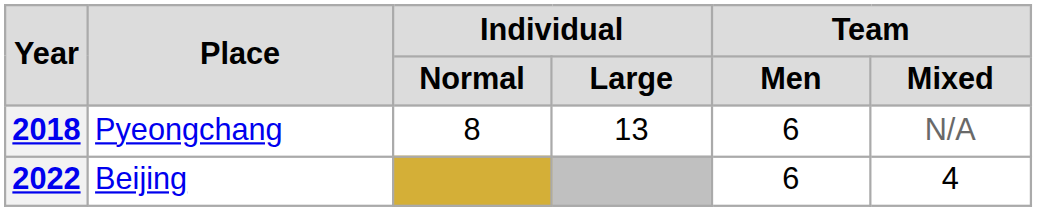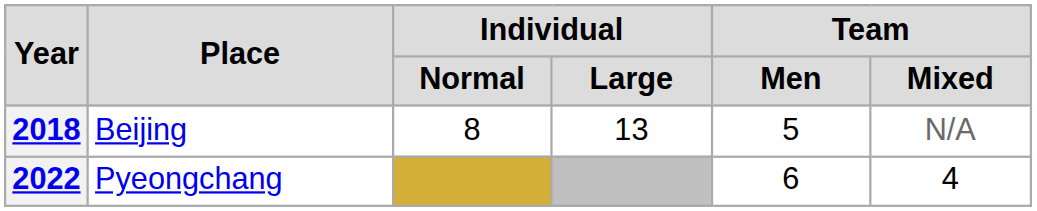 <table class="wikitable plainrowheaders" style="background:#fff; font-size:86%; line-height:16px; border:gray solid 1px; border-collapse:collapse;">
 <tr style="background:#ccc; text-align:center;">
 <th scope="col" rowspan="2" style="background:#dcdcdc; width:25px;">Year</th>
 <th scope="col" rowspan="2" style="background:#dcdcdc; width:130px;">Place</th>
 <th scope="col" colspan="2" style="background:#dcdcdc; width:130px;">Individual</th>
 <th scope="col" colspan="2" style="background:#dcdcdc; width:130px;">Team</th>
 </tr>
 <tr>
 <th scope="col" style="background:#dcdcdc; width:65px;">Normal</th>
 <th scope="col" style="background:#dcdcdc; width:65px;">Large</th>
 <th scope="col" style="background:#dcdcdc; width:65px;">Men</th>
 <th scope="col" style="background:#dcdcdc; width:65px;">Mixed</th>
 </tr>
 <tr>
 <th scope=row align=center><a href='#'>2018</a></th>
-<td align=left> <a href='#'>Pyeongchang</a></td>
+<td align=left> <a href='#'>Beijing</a></td>
 <td align=center>8</td>
 <td align=center>13</td>
-<td align=center>6</td>
+<td align=center>5</td>
 <td align=center style=color:#696969>N/A</td>
 </tr>
 <tr>
 <th scope=row align=center><a href='#'>2022</a></th>
-<td align=left> <a href='#'>Beijing</a></td>
+<td align=left> <a href='#'>Pyeongchang</a></td>
 <td align=center bgcolor=#D4AF37></td>
 <td align=center style="text-align:center; background:silver;"></td>
 <td align=center>6</td>
 <td align=center>4</td>
 </tr>
 </table>
